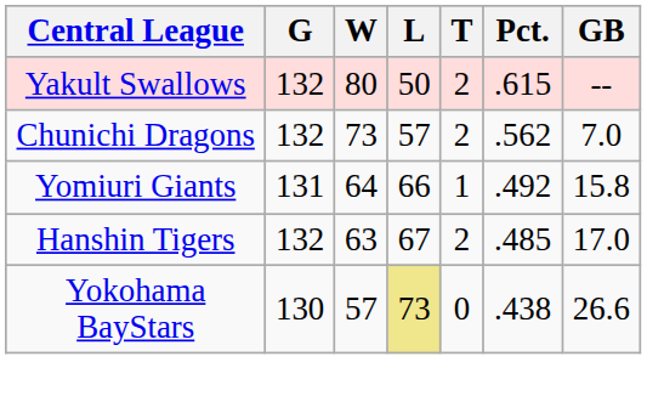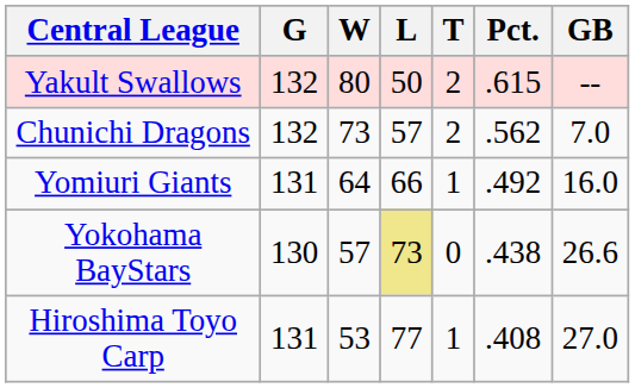 <table class="wikitable"  style="width:50%; text-align:center;">
 <tr>
 <th style="width:35%;"><a href='#'>Central League</a></th>
 <th style="width:5%;">G</th>
 <th style="width:5%;">W</th>
 <th style="width:5%;">L</th>
 <th style="width:5%;">T</th>
 <th style="width:7%;">Pct.</th>
 <th style="width:5%;">GB</th>
 </tr>
 <tr style="background:#fdd;">
 <td><a href='#'>Yakult Swallows</a></td>
 <td>132</td>
 <td>80</td>
 <td>50</td>
 <td>2</td>
 <td>.615</td>
 <td>--</td>
 </tr>
 <tr align=center>
 <td><a href='#'>Chunichi Dragons</a></td>
 <td>132</td>
 <td>73</td>
 <td>57</td>
 <td>2</td>
 <td>.562</td>
 <td>7.0</td>
 </tr>
 <tr align=center>
 <td><a href='#'>Yomiuri Giants</a></td>
 <td>131</td>
 <td>64</td>
 <td>66</td>
 <td>1</td>
 <td>.492</td>
-<td>15.8</td>
-</tr>
-<tr align=center>
-<td><a href='#'>Hanshin Tigers</a></td>
-<td>132</td>
-<td>63</td>
-<td>67</td>
-<td>2</td>
-<td>.485</td>
-<td>17.0</td>
+<td>16.0</td>
 </tr>
 <tr align=center>
 <td><a href='#'>Yokohama BayStars</a></td>
 <td>130</td>
 <td>57</td>
 <td style="background: khaki;">73</td>
 <td>0</td>
 <td>.438</td>
 <td>26.6</td>
 </tr>
+<tr align=center>
+<td><a href='#'>Hiroshima Toyo Carp</a></td>
+<td>131</td>
+<td>53</td>
+<td>77</td>
+<td>1</td>
+<td>.408</td>
+<td>27.0</td>
+</tr>
 </table>
